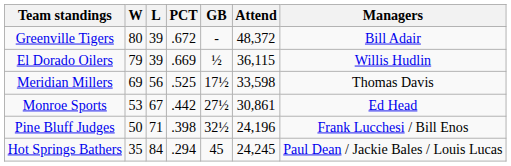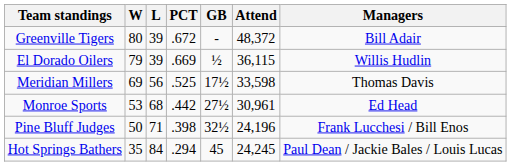 <table class="wikitable" style="text-align:center">
 <tr>
 <th>Team standings</th>
 <th>W</th>
 <th>L</th>
 <th>PCT</th>
 <th>GB</th>
 <th>Attend</th>
 <th>Managers</th>
 </tr>
 <tr>
 <td><a href='#'>Greenville Tigers</a></td>
 <td>80</td>
 <td>39</td>
 <td>.672</td>
 <td>-</td>
 <td>48,372</td>
 <td><a href='#'>Bill Adair</a></td>
 </tr>
 <tr>
 <td><a href='#'>El Dorado Oilers</a></td>
 <td>79</td>
 <td>39</td>
 <td>.669</td>
 <td>½</td>
 <td>36,115</td>
 <td><a href='#'>Willis Hudlin</a></td>
 </tr>
 <tr>
 <td><a href='#'>Meridian Millers</a></td>
 <td>69</td>
 <td>56</td>
 <td>.525</td>
 <td>17½</td>
 <td>33,598</td>
 <td>Thomas Davis</td>
 </tr>
 <tr>
 <td><a href='#'>Monroe Sports</a></td>
 <td>53</td>
-<td>67</td>
+<td>68</td>
 <td>.442</td>
 <td>27½</td>
-<td>30,861</td>
+<td>30,961</td>
 <td><a href='#'>Ed Head</a></td>
 </tr>
 <tr>
 <td><a href='#'>Pine Bluff Judges</a></td>
 <td>50</td>
 <td>71</td>
 <td>.398</td>
 <td>32½</td>
 <td>24,196</td>
 <td><a href='#'>Frank Lucchesi</a> / Bill Enos</td>
 </tr>
 <tr>
 <td><a href='#'>Hot Springs Bathers</a></td>
 <td>35</td>
 <td>84</td>
 <td>.294</td>
 <td>45</td>
 <td>24,245</td>
 <td><a href='#'>Paul Dean</a> / Jackie Bales / Louis Lucas</td>
 </tr>
 </table>
